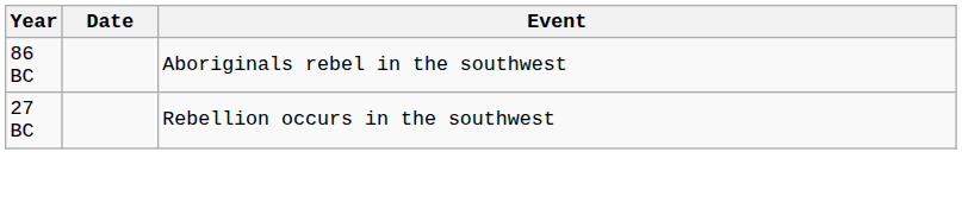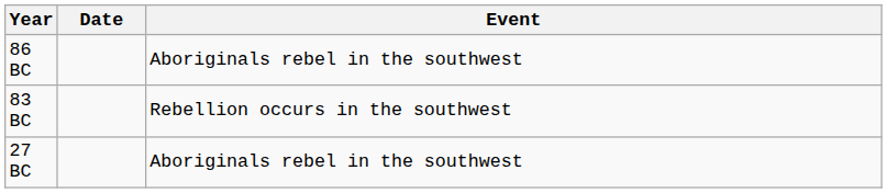 <table class="wikitable" width="100%">
 <tr>
 <th style="width:6%">Year</th>
 <th style="width:10%">Date</th>
 <th>Event</th>
 </tr>
 <tr>
 <td>86 BC</td>
 <td></td>
 <td>Aboriginals rebel in the southwest</td>
 </tr>
 <tr>
-<td>27 BC</td>
+<td>83 BC</td>
 <td></td>
 <td>Rebellion occurs in the southwest</td>
 </tr>
+<tr>
+<td>27 BC</td>
+<td></td>
+<td>Aboriginals rebel in the southwest</td>
+</tr>
 </table>
